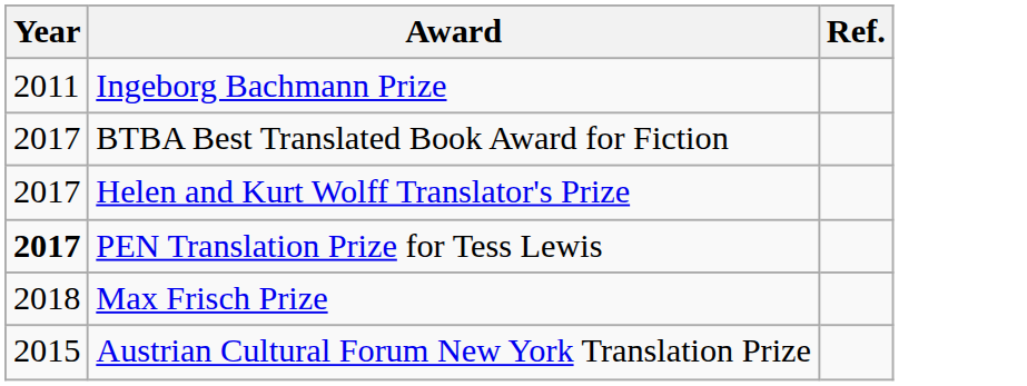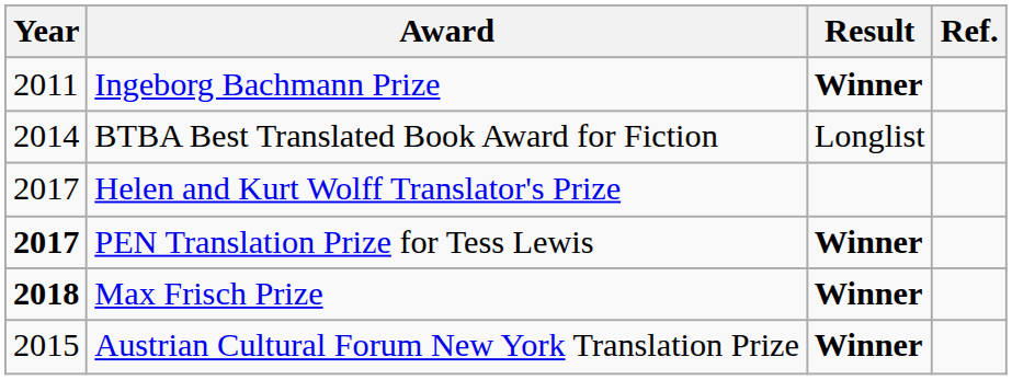 <table class="wikitable sortable mw-collapsible">
 <tr>
 <th>Year</th>
 <th>Award</th>
+<th>Result</th>
 <th>Ref.</th>
 </tr>
 <tr>
 <td>2011</td>
 <td><a href='#'>Ingeborg Bachmann Prize</a></td>
+<td><strong>Winner</strong></td>
 <td></td>
 </tr>
 <tr>
-<td>2017</td>
+<td>2014</td>
 <td>BTBA Best Translated Book Award for Fiction</td>
+<td>Longlist</td>
 <td></td>
 </tr>
 <tr>
 <td>2017</td>
 <td><a href='#'>Helen and Kurt Wolff Translator's Prize</a></td>
 <td></td>
+<td></td>
 </tr>
 <tr>
 <td><strong>2017</strong></td>
 <td><a href='#'>PEN Translation Prize</a> for Tess Lewis</td>
+<td><strong>Winner</strong></td>
 <td></td>
 </tr>
 <tr>
-<td>2018</td>
+<td><strong>2018</strong></td>
 <td><a href='#'>Max Frisch Prize</a></td>
+<td><strong>Winner</strong></td>
 <td></td>
 </tr>
 <tr>
 <td>2015</td>
 <td><a href='#'>Austrian Cultural Forum New York</a> Translation Prize</td>
+<td><strong>Winner</strong></td>
 <td></td>
 </tr>
 </table>
